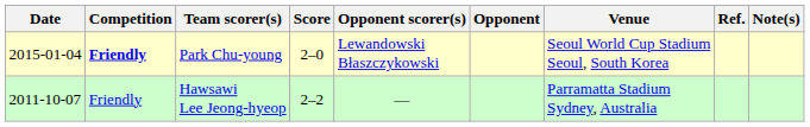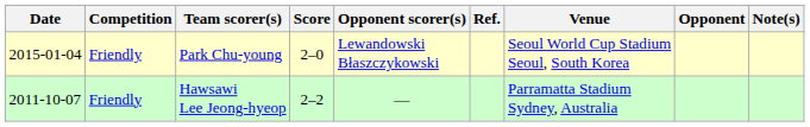 <table class="wikitable" style="font-size:88%;">
 <tr>
 <th>Date</th>
 <th>Competition</th>
 <th>Team scorer(s)</th>
 <th>Score</th>
 <th>Opponent scorer(s)</th>
+<th>Ref.</th>
+<th>Venue</th>
 <th>Opponent</th>
-<th>Venue</th>
-<th>Ref.</th>
 <th>Note(s)</th>
 </tr>
 <tr bgcolor="#ffffcc">
 <td>2015-01-04</td>
-<td><strong><a href='#'>Friendly</a></strong></td>
+<td><a href='#'>Friendly</a></td>
 <td><a href='#'>Park Chu-young</a> </td>
 <td align="center">2–0</td>
 <td><a href='#'>Lewandowski</a> <br><a href='#'>Błaszczykowski</a> </td>
 <td></td>
 <td><a href='#'>Seoul World Cup Stadium</a><br><a href='#'>Seoul</a>, <a href='#'>South Korea</a></td>
 <td></td>
 <td></td>
 </tr>
 <tr bgcolor="#ccffcc">
 <td>2011-10-07</td>
 <td><a href='#'>Friendly</a></td>
 <td><a href='#'>Hawsawi</a> <br><a href='#'>Lee Jeong-hyeop</a> </td>
 <td align="center">2–2</td>
 <td align="center">—</td>
 <td></td>
 <td><a href='#'>Parramatta Stadium</a><br><a href='#'>Sydney</a>, <a href='#'>Australia</a></td>
 <td></td>
 <td></td>
 </tr>
 </table>
